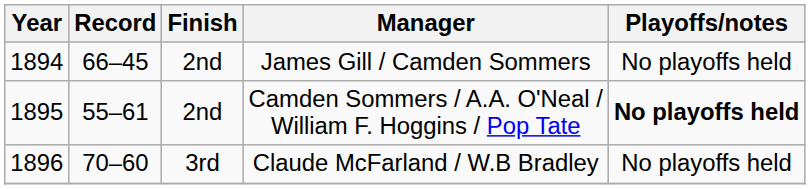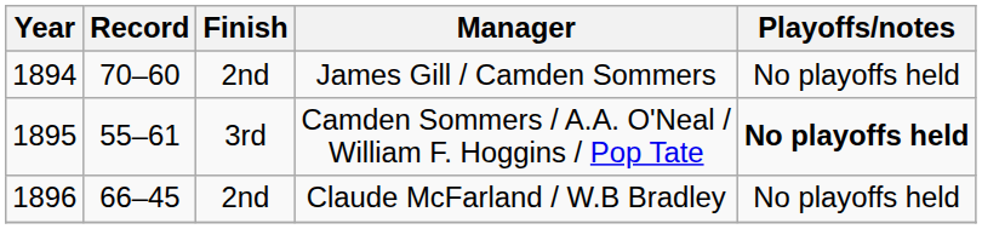 <table class="wikitable" style="text-align:center">
 <tr>
 <th>Year</th>
 <th>Record</th>
 <th>Finish</th>
 <th>Manager</th>
 <th>Playoffs/notes</th>
 </tr>
 <tr align=center>
 <td>1894</td>
-<td>66–45</td>
+<td>70–60</td>
 <td>2nd</td>
 <td>James Gill / Camden Sommers</td>
 <td>No playoffs held</td>
 </tr>
 <tr align=center>
 <td>1895</td>
 <td>55–61</td>
-<td>2nd</td>
+<td>3rd</td>
 <td>Camden Sommers / A.A. O'Neal /<br> William F. Hoggins / <a href='#'>Pop Tate</a></td>
 <td><strong>No playoffs held</strong></td>
 </tr>
 <tr align=center>
 <td>1896</td>
-<td>70–60</td>
-<td>3rd</td>
+<td>66–45</td>
+<td>2nd</td>
 <td>Claude McFarland / W.B Bradley</td>
 <td>No playoffs held</td>
 </tr>
 <tr align=center>
 </tr>
 <tr>
 </tr>
 </table>
